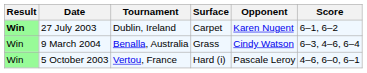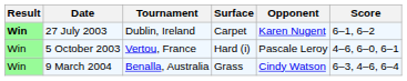 <table class="sortable wikitable" style="font-size:97%;">
 <tr>
 <th>Result</th>
 <th>Date</th>
 <th>Tournament</th>
 <th>Surface</th>
 <th>Opponent</th>
 <th>Score</th>
 </tr>
 <tr style="background:#f0f8ff;">
 <td style="background:#98fb98;"><strong>Win</strong></td>
 <td>27 July 2003</td>
 <td>Dublin, Ireland</td>
 <td>Carpet</td>
 <td> <a href='#'>Karen Nugent</a></td>
 <td>6–1, 6–2</td>
 </tr>
 <tr style="background:#f0f8ff;">
 <td style="background:#98fb98;">Win</td>
+<td>5 October 2003</td>
+<td><a href='#'>Vertou</a>, France</td>
+<td>Hard (i)</td>
+<td> Pascale Leroy</td>
+<td>4–6, 6–0, 6–1</td>
+</tr>
+<tr style="background:#f0f8ff;">
+<td style="background:#98fb98;">Win</td>
 <td>9 March 2004</td>
 <td><a href='#'>Benalla</a>, Australia</td>
 <td>Grass</td>
 <td> <a href='#'>Cindy Watson</a></td>
 <td>6–3, 4–6, 6–4</td>
 </tr>
-<tr style="background:#f0f8ff;">
-<td style="background:#98fb98;">Win</td>
-<td>5 October 2003</td>
-<td><a href='#'>Vertou</a>, France</td>
-<td>Hard (i)</td>
-<td> Pascale Leroy</td>
-<td>4–6, 6–0, 6–1</td>
-</tr>
 </table>
